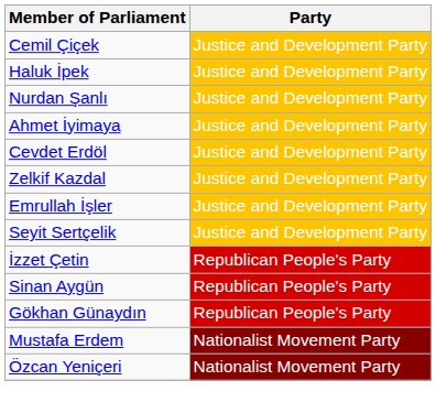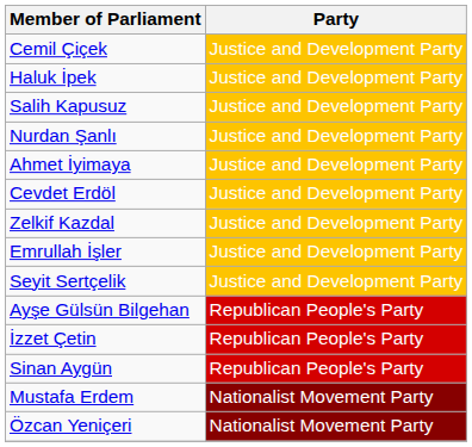 <table class="wikitable">
 <tr>
 <th>Member of Parliament</th>
 <th>Party</th>
 </tr>
 <tr>
 <td><a href='#'>Cemil Çiçek</a></td>
 <td style="background:#FDC400; color:white">Justice and Development Party</td>
 </tr>
 <tr>
 <td><a href='#'>Haluk İpek</a></td>
+<td style="background:#FDC400; color:white">Justice and Development Party</td>
+</tr>
+<tr>
+<td><a href='#'>Salih Kapusuz</a></td>
 <td style="background:#FDC400; color:white">Justice and Development Party</td>
 </tr>
 <tr>
 <td><a href='#'>Nurdan Şanlı</a></td>
 <td style="background:#FDC400; color:white">Justice and Development Party</td>
 </tr>
 <tr>
 <td><a href='#'>Ahmet İyimaya</a></td>
 <td style="background:#FDC400; color:white">Justice and Development Party</td>
 </tr>
 <tr>
 <td><a href='#'>Cevdet Erdöl</a></td>
 <td style="background:#FDC400; color:white">Justice and Development Party</td>
 </tr>
 <tr>
 <td><a href='#'>Zelkif Kazdal</a></td>
 <td style="background:#FDC400; color:white">Justice and Development Party</td>
 </tr>
 <tr>
 <td><a href='#'>Emrullah İşler</a></td>
 <td style="background:#FDC400; color:white">Justice and Development Party</td>
 </tr>
 <tr>
 <td><a href='#'>Seyit Sertçelik</a></td>
 <td style="background:#FDC400; color:white">Justice and Development Party</td>
 </tr>
 <tr>
+<td><a href='#'>Ayşe Gülsün Bilgehan</a></td>
+<td style="background:#D40000; color:white">Republican People's Party</td>
+</tr>
+<tr>
 <td><a href='#'>İzzet Çetin</a></td>
 <td style="background:#D40000; color:white">Republican People's Party</td>
 </tr>
 <tr>
 <td><a href='#'>Sinan Aygün</a></td>
-<td style="background:#D40000; color:white">Republican People's Party</td>
-</tr>
-<tr>
-<td><a href='#'>Gökhan Günaydın</a></td>
 <td style="background:#D40000; color:white">Republican People's Party</td>
 </tr>
 <tr>
 <td><a href='#'>Mustafa Erdem</a></td>
 <td style="background:#870000; color:white">Nationalist Movement Party</td>
 </tr>
 <tr>
 <td><a href='#'>Özcan Yeniçeri</a></td>
 <td style="background:#870000; color:white">Nationalist Movement Party</td>
 </tr>
 <tr>
 </tr>
 </table>
